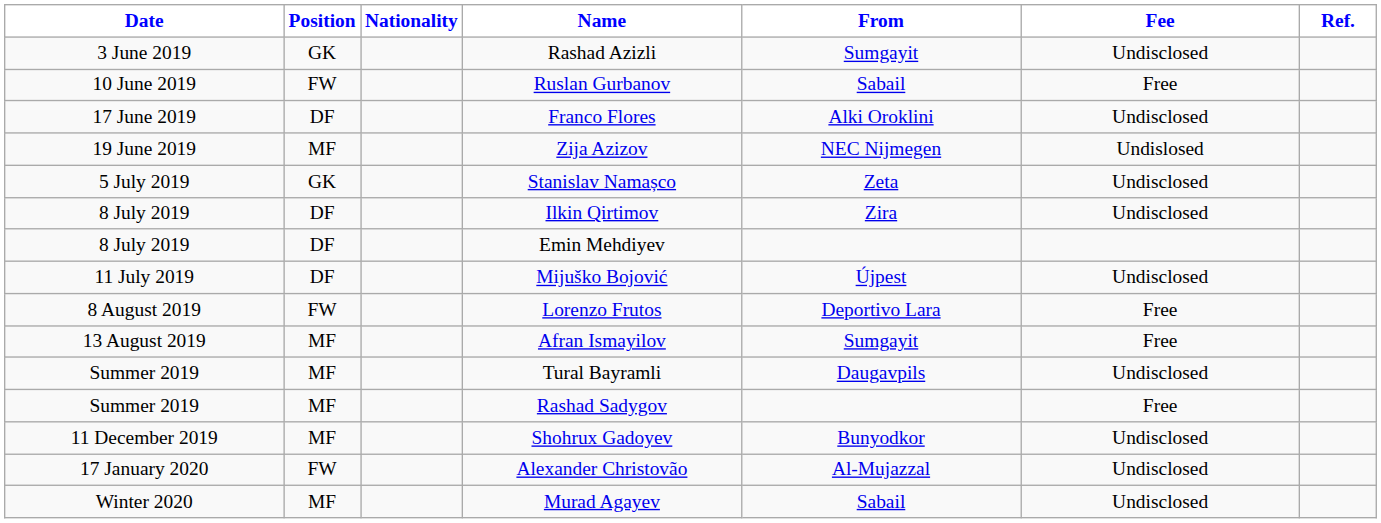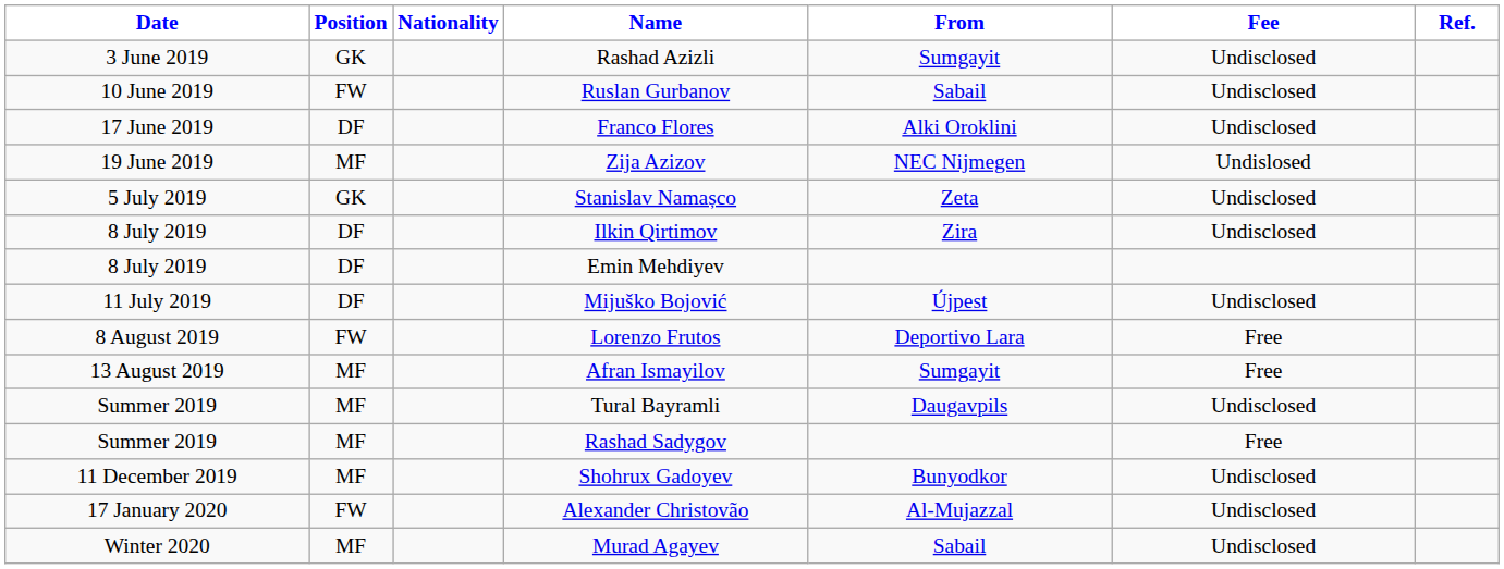 <table class="wikitable"  style="text-align:center; font-size:90%; ">
 <tr>
 <th style="background:white; color:blue; width:200px;">Date</th>
 <th style="background:white; color:blue; width:50px;">Position</th>
 <th style="background:white; color:blue; width:50px;">Nationality</th>
 <th style="background:white; color:blue; width:200px;">Name</th>
 <th style="background:white; color:blue; width:200px;">From</th>
 <th style="background:white; color:blue; width:200px;">Fee</th>
 <th style="background:white; color:blue; width:50px;">Ref.</th>
 </tr>
 <tr>
 <td>3 June 2019</td>
 <td>GK</td>
 <td></td>
 <td>Rashad Azizli</td>
 <td><a href='#'>Sumgayit</a></td>
 <td>Undisclosed</td>
 <td></td>
 </tr>
 <tr>
 <td>10 June 2019</td>
 <td>FW</td>
 <td></td>
 <td><a href='#'>Ruslan Gurbanov</a></td>
 <td><a href='#'>Sabail</a></td>
-<td>Free</td>
+<td>Undisclosed</td>
 <td></td>
 </tr>
 <tr>
 <td>17 June 2019</td>
 <td>DF</td>
 <td></td>
 <td><a href='#'>Franco Flores</a></td>
 <td><a href='#'>Alki Oroklini</a></td>
 <td>Undisclosed</td>
 <td></td>
 </tr>
 <tr>
 <td>19 June 2019</td>
 <td>MF</td>
 <td></td>
 <td><a href='#'>Zija Azizov</a></td>
 <td><a href='#'>NEC Nijmegen</a></td>
 <td>Undislosed</td>
 <td></td>
 </tr>
 <tr>
 <td>5 July 2019</td>
 <td>GK</td>
 <td></td>
 <td><a href='#'>Stanislav Namașco</a></td>
 <td><a href='#'>Zeta</a></td>
 <td>Undisclosed</td>
 <td></td>
 </tr>
 <tr>
 <td>8 July 2019</td>
 <td>DF</td>
 <td></td>
 <td><a href='#'>Ilkin Qirtimov</a></td>
 <td><a href='#'>Zira</a></td>
 <td>Undisclosed</td>
 <td></td>
 </tr>
 <tr>
 <td>8 July 2019</td>
 <td>DF</td>
 <td></td>
 <td>Emin Mehdiyev</td>
 <td></td>
 <td></td>
 <td></td>
 </tr>
 <tr>
 <td>11 July 2019</td>
 <td>DF</td>
 <td></td>
 <td><a href='#'>Mijuško Bojović</a></td>
 <td><a href='#'>Újpest</a></td>
 <td>Undisclosed</td>
 <td></td>
 </tr>
 <tr>
 <td>8 August 2019</td>
 <td>FW</td>
 <td></td>
 <td><a href='#'>Lorenzo Frutos</a></td>
 <td><a href='#'>Deportivo Lara</a></td>
 <td>Free</td>
 <td></td>
 </tr>
 <tr>
 <td>13 August 2019</td>
 <td>MF</td>
 <td></td>
 <td><a href='#'>Afran Ismayilov</a></td>
 <td><a href='#'>Sumgayit</a></td>
 <td>Free</td>
 <td></td>
 </tr>
 <tr>
 <td>Summer 2019</td>
 <td>MF</td>
 <td></td>
 <td>Tural Bayramli</td>
 <td><a href='#'>Daugavpils</a></td>
 <td>Undisclosed</td>
 <td></td>
 </tr>
 <tr>
 <td>Summer 2019</td>
 <td>MF</td>
 <td></td>
 <td><a href='#'>Rashad Sadygov</a></td>
 <td></td>
 <td>Free</td>
 <td></td>
 </tr>
 <tr>
 <td>11 December 2019</td>
 <td>MF</td>
 <td></td>
 <td><a href='#'>Shohrux Gadoyev</a></td>
 <td><a href='#'>Bunyodkor</a></td>
 <td>Undisclosed</td>
 <td></td>
 </tr>
 <tr>
 <td>17 January 2020</td>
 <td>FW</td>
 <td></td>
 <td><a href='#'>Alexander Christovão</a></td>
 <td><a href='#'>Al-Mujazzal</a></td>
 <td>Undisclosed</td>
 <td></td>
 </tr>
 <tr>
 <td>Winter 2020</td>
 <td>MF</td>
 <td></td>
 <td><a href='#'>Murad Agayev</a></td>
 <td><a href='#'>Sabail</a></td>
 <td>Undisclosed</td>
 <td></td>
 </tr>
 </table>
